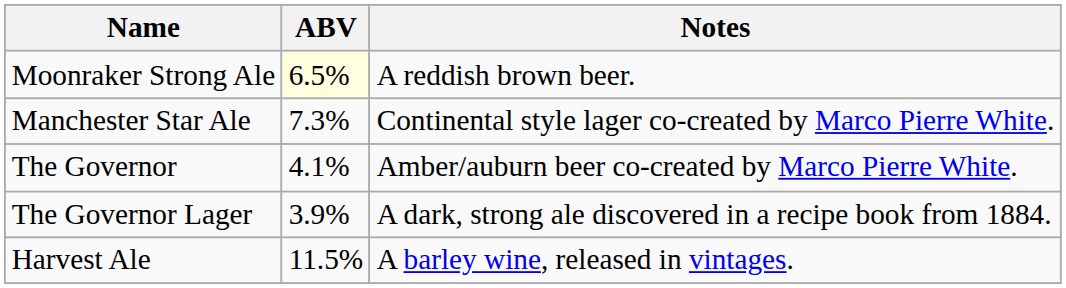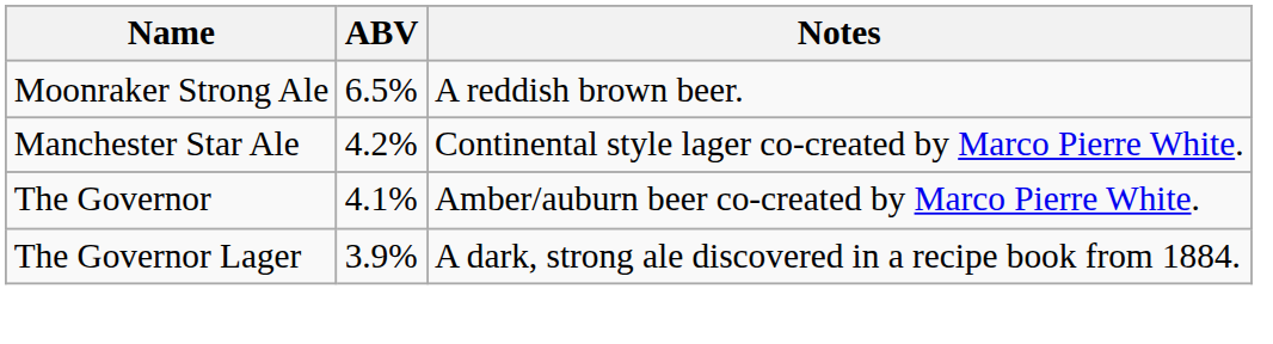 <table class="wikitable">
 <tr>
 <th>Name</th>
 <th>ABV</th>
 <th>Notes</th>
 </tr>
 <tr>
 <td>Moonraker Strong Ale</td>
-<td style="background: lightyellow;">6.5%</td>
+<td>6.5%</td>
 <td>A reddish brown beer.</td>
 </tr>
 <tr>
 <td>Manchester Star Ale</td>
-<td>7.3%</td>
+<td>4.2%</td>
 <td>Continental style lager co-created by <a href='#'>Marco Pierre White</a>.</td>
 </tr>
 <tr>
 <td>The Governor</td>
 <td>4.1%</td>
 <td>Amber/auburn beer co-created by <a href='#'>Marco Pierre White</a>.</td>
 </tr>
 <tr>
 <td>The Governor Lager</td>
 <td>3.9%</td>
 <td>A dark, strong ale discovered in a recipe book from 1884.</td>
 </tr>
-<tr>
-<td>Harvest Ale</td>
-<td>11.5%</td>
-<td>A <a href='#'>barley wine</a>, released in <a href='#'>vintages</a>.</td>
-</tr>
 </table>
